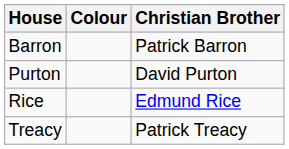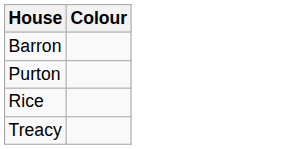 <table class="wikitable">
 <tr>
 <th>House</th>
 <th>Colour</th>
-<th>Christian Brother</th>
 </tr>
 <tr>
 <td>Barron</td>
 <td></td>
-<td>Patrick Barron</td>
 </tr>
 <tr>
 <td>Purton</td>
 <td></td>
-<td>David Purton</td>
 </tr>
 <tr>
 <td>Rice</td>
 <td></td>
-<td><a href='#'>Edmund Rice</a></td>
 </tr>
 <tr>
 <td>Treacy</td>
 <td></td>
-<td>Patrick Treacy</td>
 </tr>
 </table>
